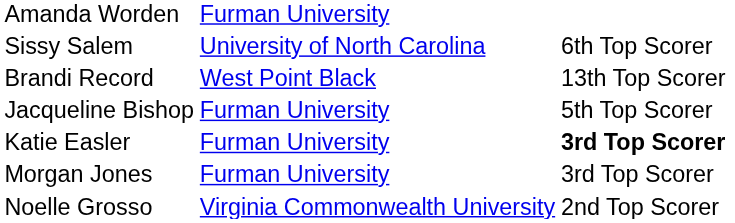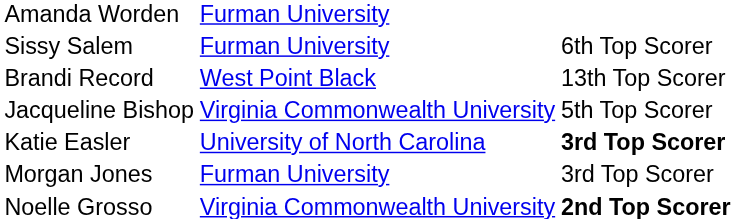 <table>
 <tr>
 <td>Amanda Worden</td>
 <td><a href='#'>Furman University</a></td>
 <td></td>
 </tr>
 <tr>
 <td>Sissy Salem</td>
-<td><a href='#'>University of North Carolina</a></td>
+<td><a href='#'>Furman University</a></td>
 <td>6th Top Scorer</td>
 </tr>
 <tr>
 <td>Brandi Record</td>
 <td><a href='#'>West Point Black</a></td>
 <td>13th Top Scorer</td>
 </tr>
 <tr>
 <td>Jacqueline Bishop</td>
-<td><a href='#'>Furman University</a></td>
+<td><a href='#'>Virginia Commonwealth University</a></td>
 <td>5th Top Scorer</td>
 </tr>
 <tr>
 <td>Katie Easler</td>
-<td><a href='#'>Furman University</a></td>
+<td><a href='#'>University of North Carolina</a></td>
 <td><strong>3rd Top Scorer</strong></td>
 </tr>
 <tr>
 <td>Morgan Jones</td>
 <td><a href='#'>Furman University</a></td>
 <td>3rd Top Scorer</td>
 </tr>
 <tr>
 <td>Noelle Grosso</td>
 <td><a href='#'>Virginia Commonwealth University</a></td>
-<td>2nd Top Scorer</td>
+<td><strong>2nd Top Scorer</strong></td>
 </tr>
 </table>
